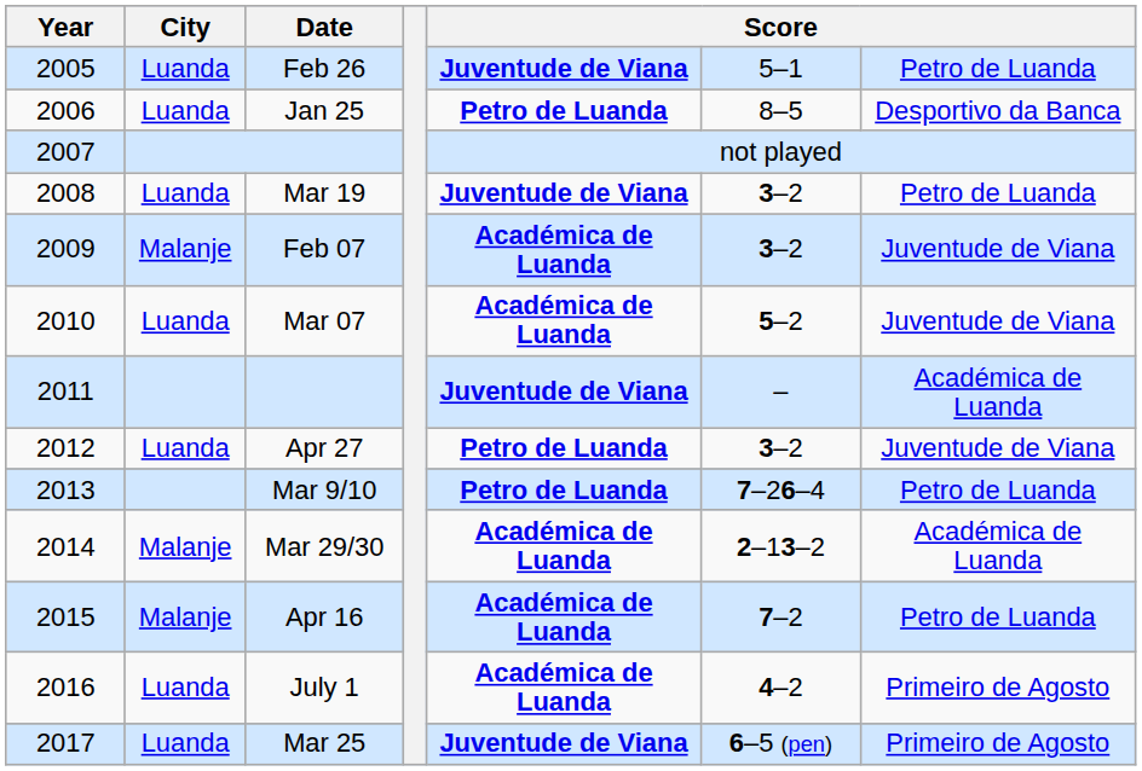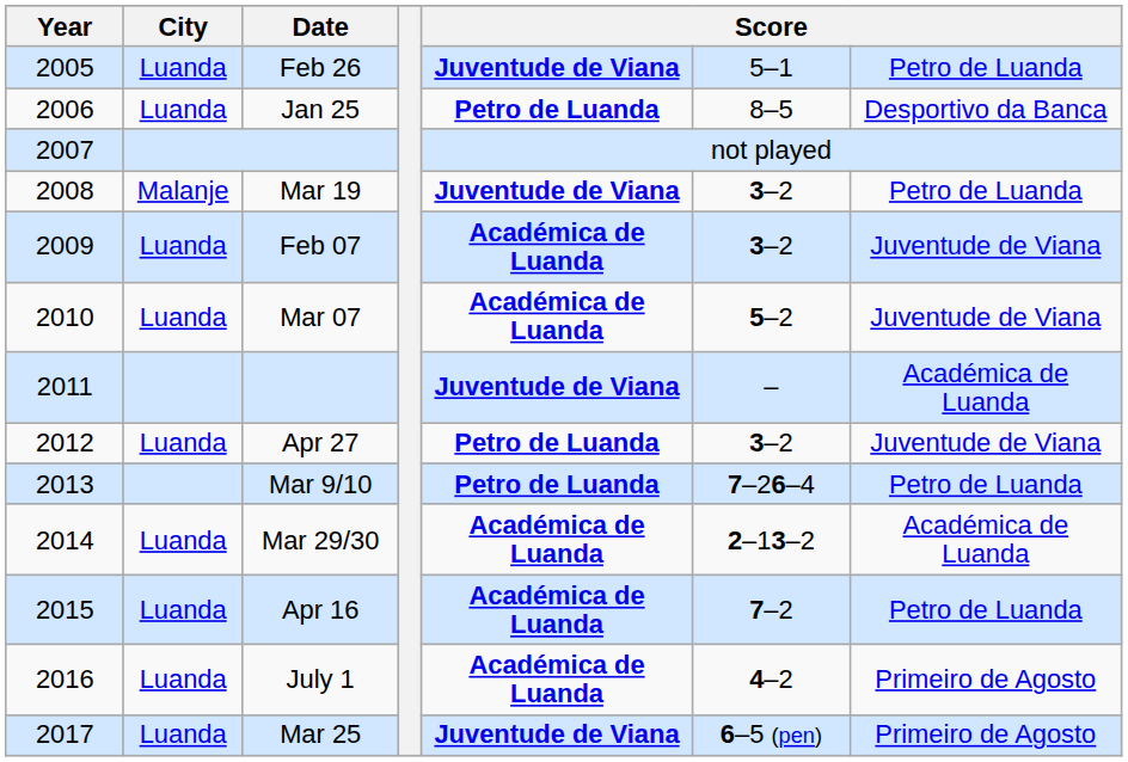 <table class="wikitable" style="font-size:85%; text-align: center;">
 <tr bgcolor=#c1d8ff>
 <th rowspan=1 width=55px>Year</th>
 <th rowspan=1 width=55px>City</th>
 <th rowspan=1 width=75px>Date</th>
 <th width=5px rowspan=15 bgcolor=ffffff></th>
 <th colspan=3>Score</th>
 </tr>
 <tr bgcolor=#d0e7ff>
 <td>2005 </td>
 <td><a href='#'>Luanda</a></td>
 <td>Feb 26</td>
 <td width=135px><strong><a href='#'>Juventude de Viana</a></strong></td>
 <td width=75px>5–1</td>
 <td width=135px><a href='#'>Petro de Luanda</a></td>
 </tr>
 <tr>
 <td>2006 </td>
 <td><a href='#'>Luanda</a></td>
 <td>Jan 25</td>
 <td><strong><a href='#'>Petro de Luanda</a></strong></td>
 <td>8–5</td>
 <td><a href='#'>Desportivo da Banca</a></td>
 </tr>
 <tr bgcolor=#d0e7ff>
 <td>2007</td>
 <td colspan=2></td>
 <td colspan=3>not played</td>
 </tr>
 <tr>
 <td>2008 </td>
-<td><a href='#'>Luanda</a></td>
+<td><a href='#'>Malanje</a></td>
 <td>Mar 19</td>
 <td><strong><a href='#'>Juventude de Viana</a></strong></td>
 <td><strong>3</strong>–2</td>
 <td><a href='#'>Petro de Luanda</a></td>
 </tr>
 <tr bgcolor=#d0e7ff>
 <td>2009 </td>
-<td><a href='#'>Malanje</a></td>
+<td><a href='#'>Luanda</a></td>
 <td>Feb 07</td>
 <td><strong><a href='#'>Académica de Luanda</a></strong></td>
 <td><strong>3</strong>–2</td>
 <td><a href='#'>Juventude de Viana</a></td>
 </tr>
 <tr>
 <td>2010 </td>
 <td><a href='#'>Luanda</a></td>
 <td>Mar 07</td>
 <td><strong><a href='#'>Académica de Luanda</a></strong></td>
 <td><strong>5</strong>–2</td>
 <td><a href='#'>Juventude de Viana</a></td>
 </tr>
 <tr bgcolor=#d0e7ff>
 <td>2011</td>
 <td></td>
 <td></td>
 <td><strong><a href='#'>Juventude de Viana</a></strong></td>
 <td>–</td>
 <td><a href='#'>Académica de Luanda</a></td>
 </tr>
 <tr>
 <td>2012 </td>
 <td><a href='#'>Luanda</a></td>
 <td>Apr 27</td>
 <td><strong><a href='#'>Petro de Luanda</a></strong></td>
 <td><strong>3</strong>–2</td>
 <td><a href='#'>Juventude de Viana</a></td>
 </tr>
 <tr bgcolor=#d0e7ff>
 <td>2013 </td>
 <td></td>
 <td>Mar 9/10</td>
 <td><strong><a href='#'>Petro de Luanda</a></strong></td>
 <td><strong>7</strong>–2<strong>6</strong>–4</td>
 <td><a href='#'>Petro de Luanda</a></td>
 </tr>
 <tr>
 <td>2014 </td>
-<td><a href='#'>Malanje</a></td>
+<td><a href='#'>Luanda</a></td>
 <td>Mar 29/30</td>
 <td><strong><a href='#'>Académica de Luanda</a></strong></td>
 <td><strong>2</strong>–1<strong>3</strong>–2</td>
 <td><a href='#'>Académica de Luanda</a></td>
 </tr>
 <tr bgcolor=#d0e7ff>
 <td>2015 </td>
-<td><a href='#'>Malanje</a></td>
+<td><a href='#'>Luanda</a></td>
 <td>Apr 16</td>
 <td><strong><a href='#'>Académica de Luanda</a></strong></td>
 <td><strong>7</strong>–2</td>
 <td><a href='#'>Petro de Luanda</a></td>
 </tr>
 <tr>
 <td>2016</td>
 <td><a href='#'>Luanda</a></td>
 <td>July 1</td>
 <td><strong><a href='#'>Académica de Luanda</a></strong></td>
 <td><strong>4</strong>–2</td>
 <td><a href='#'>Primeiro de Agosto</a></td>
 </tr>
 <tr bgcolor=#d0e7ff>
 <td>2017</td>
 <td><a href='#'>Luanda</a></td>
 <td>Mar 25</td>
 <td><strong><a href='#'>Juventude de Viana</a></strong></td>
 <td><strong>6</strong>–5 <small>(<a href='#'>pen</a>)</small></td>
 <td><a href='#'>Primeiro de Agosto</a></td>
 </tr>
 </table>
